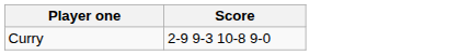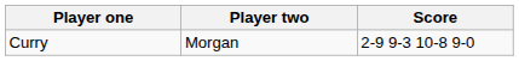 <table class="wikitable">
 <tr>
 <th width=170>Player one</th>
+<th width=170>Player two</th>
 <th width=150>Score</th>
 </tr>
 <tr>
 <td> Curry</td>
+<td> Morgan</td>
 <td>2-9 9-3 10-8 9-0</td>
 </tr>
 </table>
